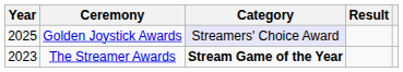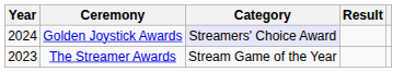 <table class="wikitable sortable" style="text-align:center;">
 <tr>
 <th>Year</th>
 <th>Ceremony</th>
 <th>Category</th>
 <th>Result</th>
 <th></th>
 </tr>
 <tr>
-<td>2025</td>
+<td>2024</td>
 <td><a href='#'>Golden Joystick Awards</a></td>
 <td style="background: lavender;">Streamers' Choice Award</td>
 <td></td>
 <td></td>
 </tr>
 <tr>
 <td>2023</td>
 <td><a href='#'>The Streamer Awards</a></td>
-<td><strong>Stream Game of the Year</strong></td>
+<td>Stream Game of the Year</td>
 <td></td>
 <td></td>
 </tr>
 </table>
